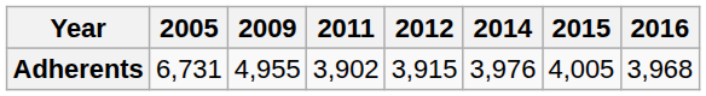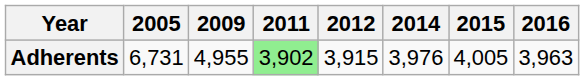 <table class="wikitable" style="float:left; margin:20px; font-size:95%;">
 <tr>
 <th>Year</th>
 <th>2005</th>
 <th>2009</th>
 <th>2011</th>
 <th>2012</th>
 <th>2014</th>
 <th>2015</th>
 <th>2016</th>
 </tr>
 <tr>
 <th>Adherents</th>
 <td>6,731</td>
 <td>4,955</td>
-<td>3,902</td>
+<td style="background: lightgreen;">3,902</td>
 <td>3,915</td>
 <td>3,976</td>
 <td>4,005</td>
-<td>3,968</td>
+<td>3,963</td>
 </tr>
 </table>
